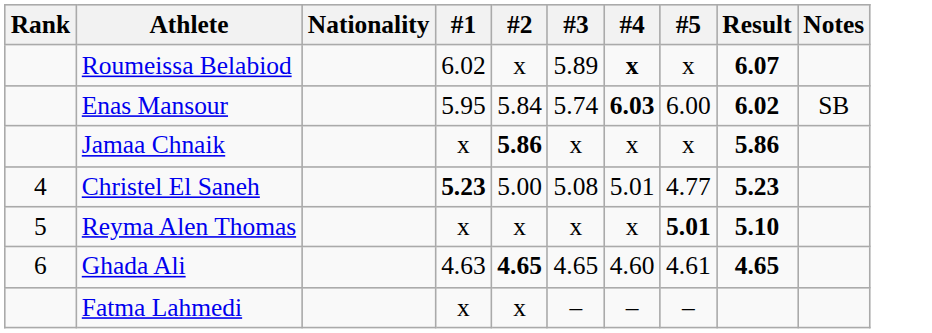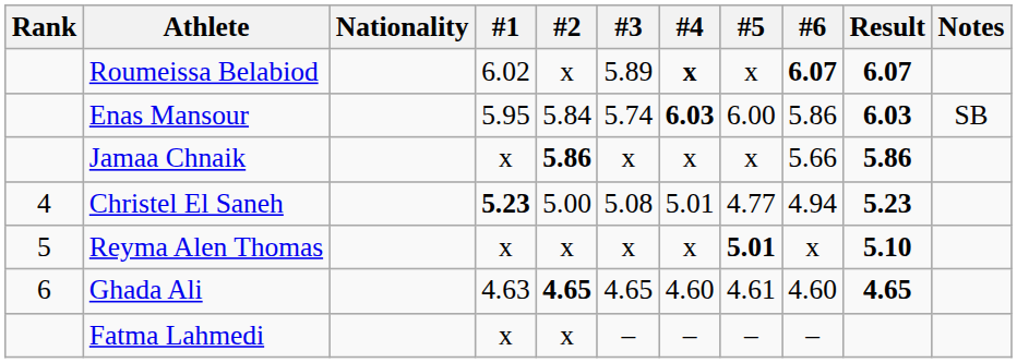 <table class="wikitable sortable" style="text-align:center">
 <tr>
 <th>Rank</th>
 <th>Athlete</th>
 <th>Nationality</th>
 <th>#1</th>
 <th>#2</th>
 <th>#3</th>
 <th>#4</th>
 <th>#5</th>
+<th>#6</th>
 <th>Result</th>
 <th>Notes</th>
 </tr>
 <tr>
 <td></td>
 <td align="left"><a href='#'>Roumeissa Belabiod</a></td>
 <td align=left></td>
 <td>6.02</td>
 <td>x</td>
 <td>5.89</td>
 <td><strong>x</strong></td>
 <td>x</td>
 <td><strong>6.07</strong></td>
+<td><strong>6.07</strong></td>
 <td></td>
 </tr>
 <tr>
 <td></td>
 <td align="left"><a href='#'>Enas Mansour</a></td>
 <td align=left></td>
 <td>5.95</td>
 <td>5.84</td>
 <td>5.74</td>
 <td><strong>6.03</strong></td>
 <td>6.00</td>
-<td><strong>6.02</strong></td>
+<td>5.86</td>
+<td><strong>6.03</strong></td>
 <td>SB</td>
 </tr>
 <tr>
 <td></td>
 <td align="left"><a href='#'>Jamaa Chnaik</a></td>
 <td align=left></td>
 <td>x</td>
 <td><strong>5.86</strong></td>
 <td>x</td>
 <td>x</td>
 <td>x</td>
+<td>5.66</td>
 <td><strong>5.86</strong></td>
 <td></td>
 </tr>
 <tr>
 <td>4</td>
 <td align="left"><a href='#'>Christel El Saneh</a></td>
 <td align=left></td>
 <td><strong>5.23</strong></td>
 <td>5.00</td>
 <td>5.08</td>
 <td>5.01</td>
 <td>4.77</td>
+<td>4.94</td>
 <td><strong>5.23</strong></td>
 <td></td>
 </tr>
 <tr>
 <td>5</td>
 <td align="left"><a href='#'>Reyma Alen Thomas</a></td>
 <td align=left></td>
 <td>x</td>
 <td>x</td>
 <td>x</td>
 <td>x</td>
 <td><strong>5.01</strong></td>
+<td>x</td>
 <td><strong>5.10</strong></td>
 <td></td>
 </tr>
 <tr>
 <td>6</td>
 <td align="left"><a href='#'>Ghada Ali</a></td>
 <td align=left></td>
 <td>4.63</td>
 <td><strong>4.65</strong></td>
 <td>4.65</td>
 <td>4.60</td>
 <td>4.61</td>
+<td>4.60</td>
 <td><strong>4.65</strong></td>
 <td></td>
 </tr>
 <tr>
 <td></td>
 <td align="left"><a href='#'>Fatma Lahmedi</a></td>
 <td align=left></td>
 <td>x</td>
 <td>x</td>
 <td>–</td>
 <td>–</td>
 <td>–</td>
+<td>–</td>
 <td><strong></strong></td>
 <td></td>
 </tr>
 </table>
